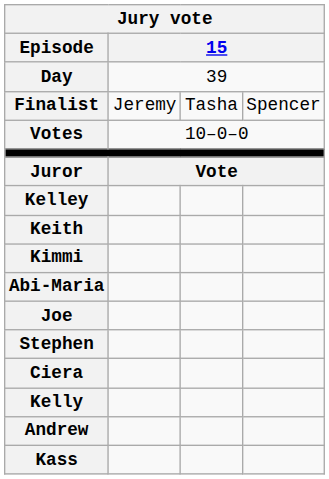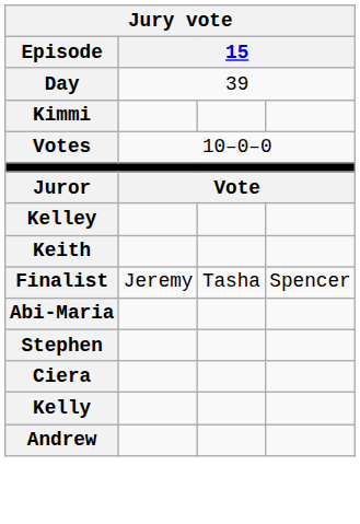 <table class="wikitable" style="text-align:center">
 <tr>
 <th colspan=4>Jury vote</th>
 </tr>
 <tr>
 <th>Episode</th>
 <th colspan=3><a href='#'>15</a></th>
 </tr>
 <tr>
 <th>Day</th>
 <td colspan=3>39</td>
 </tr>
 <tr>
-<th>Finalist</th>
-<td>Jeremy</td>
-<td>Tasha</td>
-<td>Spencer</td>
+<th>Kimmi</th>
+<td></td>
+<td></td>
+<td></td>
 </tr>
 <tr>
 <th>Votes</th>
 <td colspan=3>10–0–0</td>
 </tr>
 <tr>
 <td bgcolor=black colspan=4></td>
 </tr>
 <tr>
 <th>Juror</th>
 <th colspan=3>Vote</th>
 </tr>
 <tr>
 <th>Kelley</th>
 <td></td>
 <td></td>
 <td></td>
 </tr>
 <tr>
 <th>Keith</th>
 <td></td>
 <td></td>
 <td></td>
 </tr>
 <tr>
-<th>Kimmi</th>
-<td></td>
-<td></td>
-<td></td>
+<th>Finalist</th>
+<td>Jeremy</td>
+<td>Tasha</td>
+<td>Spencer</td>
 </tr>
 <tr>
 <th>Abi-Maria</th>
-<td></td>
-<td></td>
-<td></td>
-</tr>
-<tr>
-<th>Joe</th>
 <td></td>
 <td></td>
 <td></td>
 </tr>
 <tr>
 <th>Stephen</th>
 <td></td>
 <td></td>
 <td></td>
 </tr>
 <tr>
 <th>Ciera</th>
 <td></td>
 <td></td>
 <td></td>
 </tr>
 <tr>
 <th>Kelly</th>
 <td></td>
 <td></td>
 <td></td>
 </tr>
 <tr>
 <th>Andrew</th>
 <td></td>
 <td></td>
 <td></td>
 </tr>
-<tr>
-<th>Kass</th>
-<td></td>
-<td></td>
-<td></td>
-</tr>
 </table>
